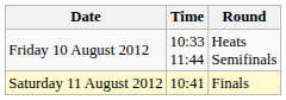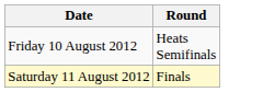 <table class="wikitable">
 <tr>
 <th>Date</th>
-<th>Time</th>
 <th>Round</th>
 </tr>
 <tr>
 <td>Friday 10 August 2012</td>
-<td>10:33<br>11:44</td>
 <td>Heats<br>Semifinals</td>
 </tr>
 <tr>
 <td style=background:lemonchiffon>Saturday 11 August 2012</td>
-<td style=background:lemonchiffon>10:41</td>
 <td style=background:lemonchiffon>Finals</td>
 </tr>
 </table>
